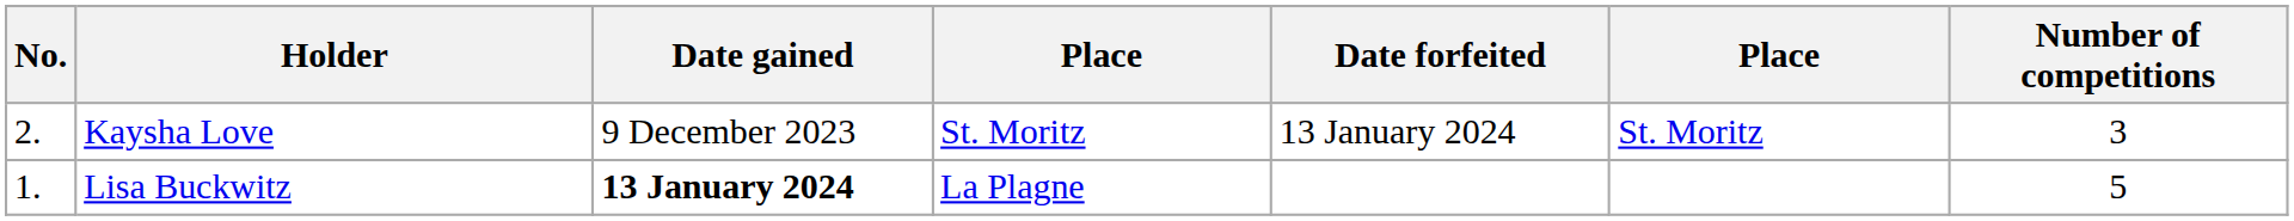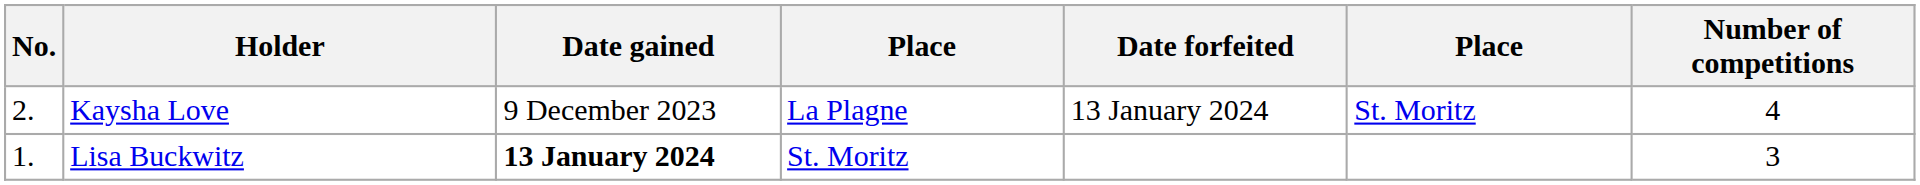 <table class="wikitable plainrowheaders" style="background:#fff; font-size:90%; line-height:16px; border:grey solid 1px; border-collapse:collapse;">
 <tr>
 <th style="width:1em;">No.</th>
 <th style="width:14em;">Holder</th>
 <th style="width:9em;">Date gained</th>
 <th style="width:9em;">Place</th>
 <th style="width:9em;">Date forfeited</th>
 <th style="width:9em;">Place</th>
 <th style="width:9em;">Number of competitions</th>
 </tr>
 <tr>
 <td>2.</td>
 <td> <a href='#'>Kaysha Love</a></td>
 <td>9 December 2023</td>
-<td> <a href='#'>St. Moritz</a></td>
+<td> <a href='#'>La Plagne</a></td>
 <td>13 January 2024</td>
 <td> <a href='#'>St. Moritz</a></td>
-<td align=center>3</td>
+<td align=center>4</td>
 </tr>
 <tr>
 <td>1.</td>
 <td> <a href='#'>Lisa Buckwitz</a></td>
 <td><strong>13 January 2024</strong></td>
-<td> <a href='#'>La Plagne</a></td>
+<td> <a href='#'>St. Moritz</a></td>
 <td></td>
 <td></td>
-<td align=center>5</td>
+<td align=center>3</td>
 </tr>
 </table>
